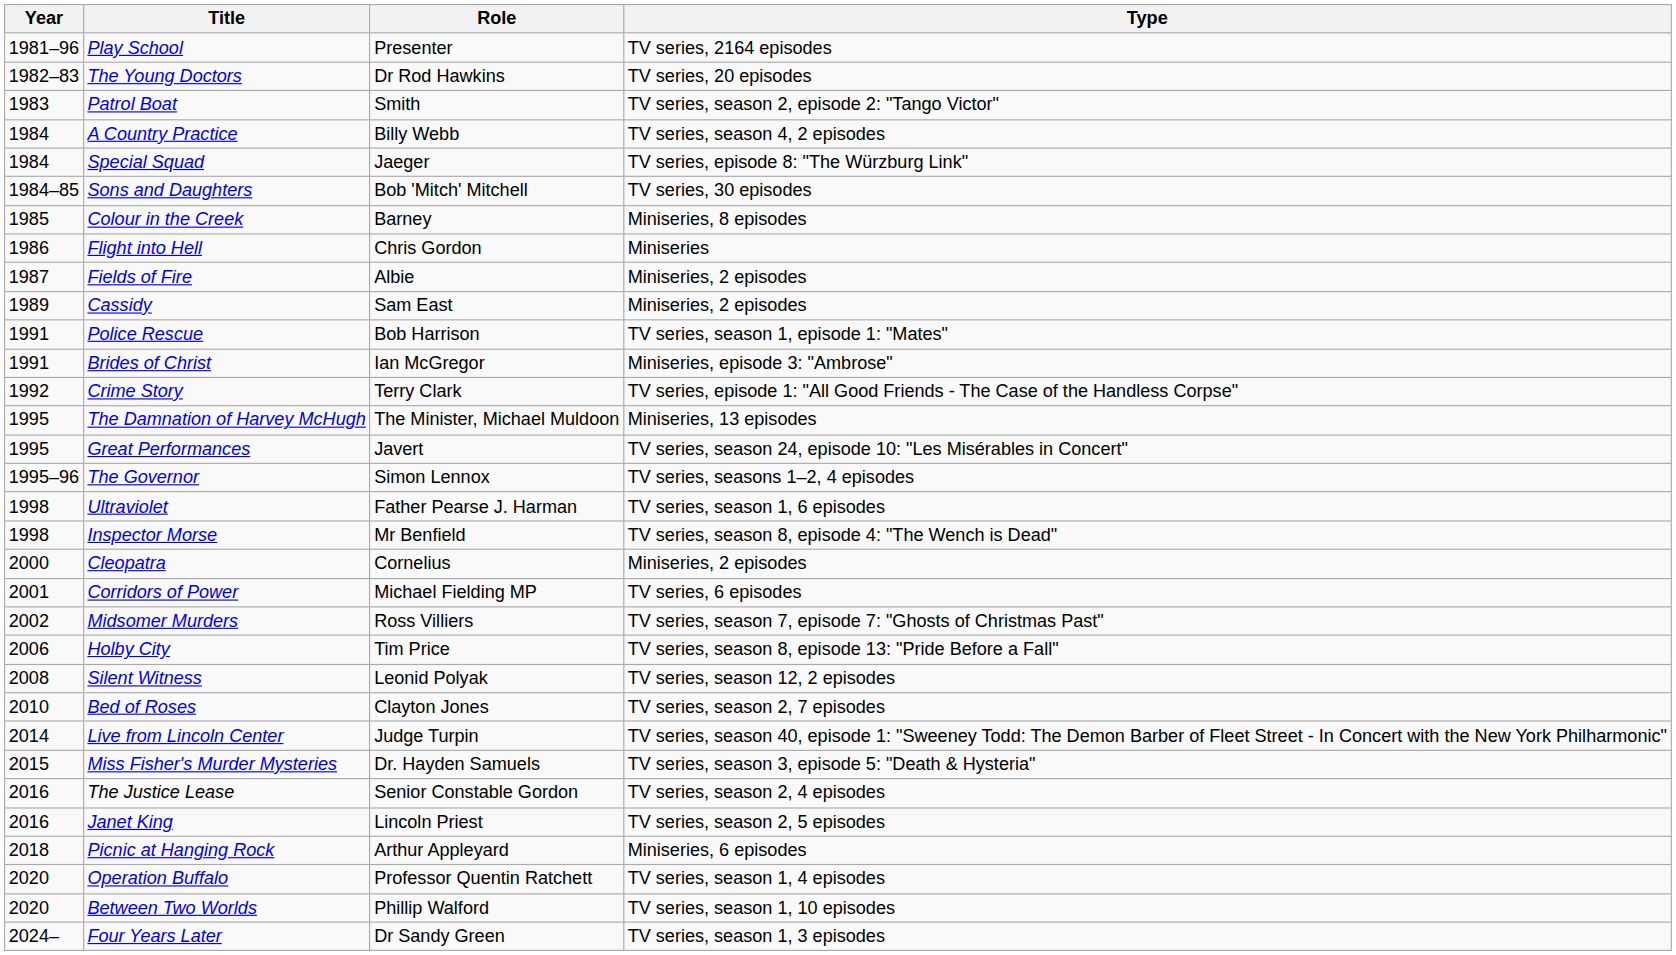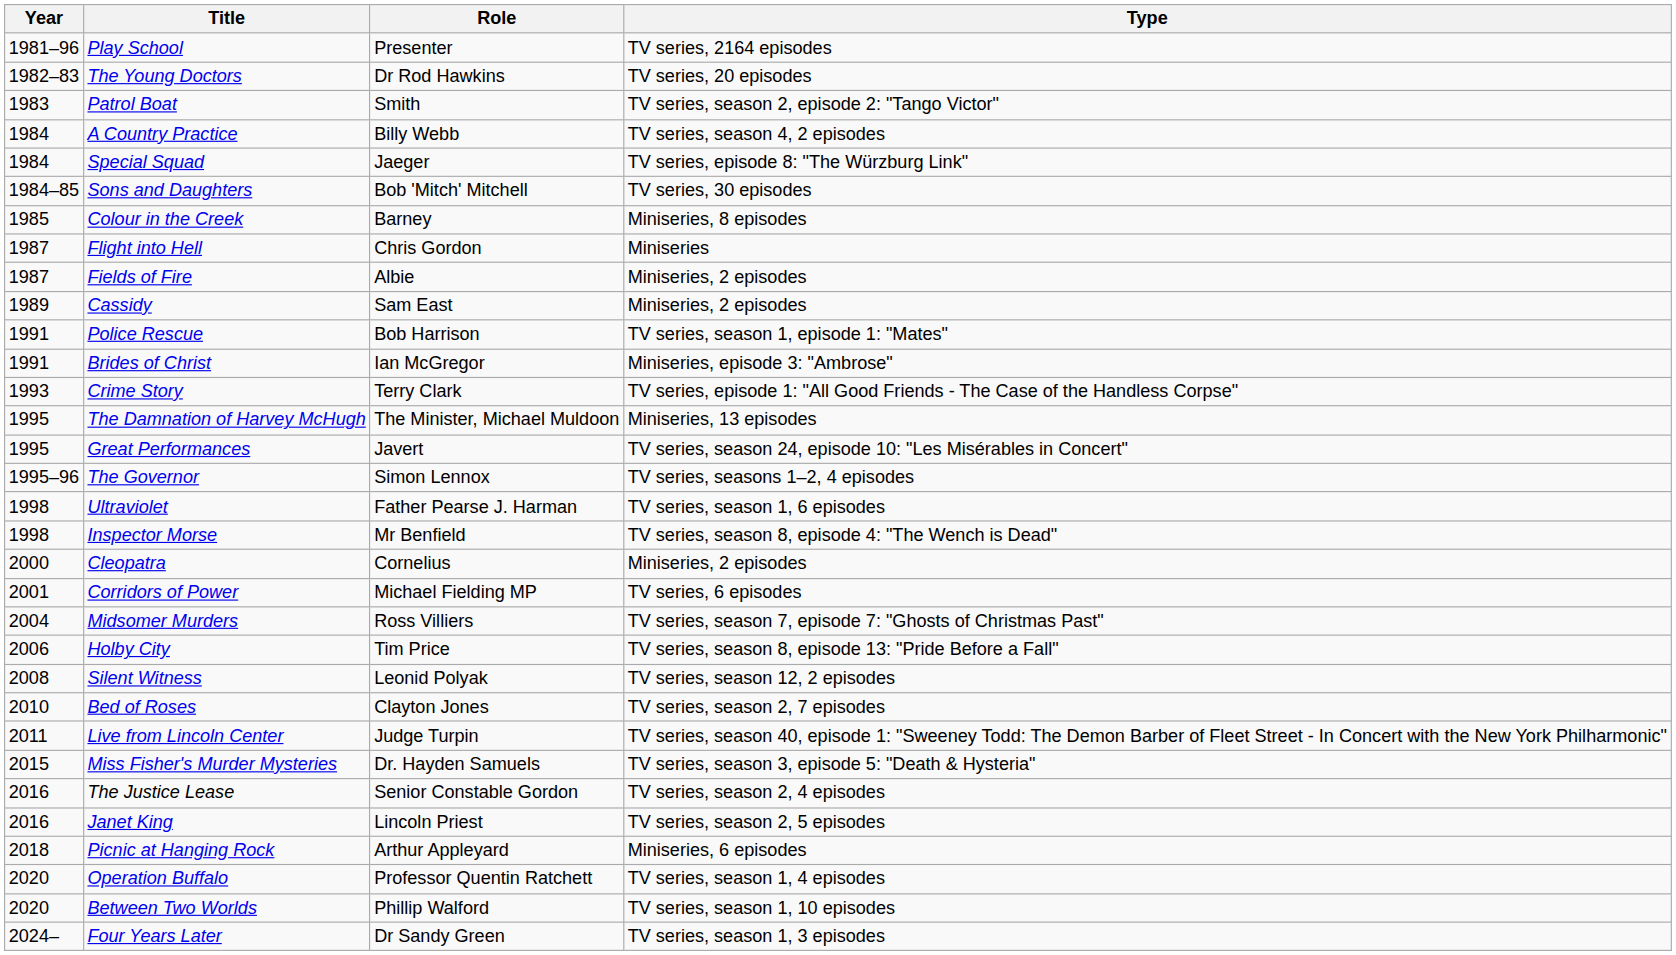 <table class="wikitable sortable">
 <tr>
 <th scope="col">Year</th>
 <th scope="col">Title</th>
 <th scope="col">Role</th>
 <th scope="col">Type</th>
 </tr>
 <tr>
 <td>1981–96</td>
 <td><em><a href='#'>Play School</a></em></td>
 <td>Presenter</td>
 <td>TV series, 2164 episodes</td>
 </tr>
 <tr>
 <td>1982–83</td>
 <td><em><a href='#'>The Young Doctors</a></em></td>
 <td>Dr Rod Hawkins</td>
 <td>TV series, 20 episodes</td>
 </tr>
 <tr>
 <td>1983</td>
 <td><em><a href='#'>Patrol Boat</a></em></td>
 <td>Smith</td>
 <td>TV series, season 2, episode 2: "Tango Victor"</td>
 </tr>
 <tr>
 <td>1984</td>
 <td><em><a href='#'>A Country Practice</a></em></td>
 <td>Billy Webb</td>
 <td>TV series, season 4, 2 episodes</td>
 </tr>
 <tr>
 <td>1984</td>
 <td><em><a href='#'>Special Squad</a></em></td>
 <td>Jaeger</td>
 <td>TV series, episode 8: "The Würzburg Link"</td>
 </tr>
 <tr>
 <td>1984–85</td>
 <td><em><a href='#'>Sons and Daughters</a></em></td>
 <td>Bob 'Mitch' Mitchell</td>
 <td>TV series, 30 episodes</td>
 </tr>
 <tr>
 <td>1985</td>
 <td><em><a href='#'>Colour in the Creek</a></em></td>
 <td>Barney</td>
 <td>Miniseries, 8 episodes</td>
 </tr>
 <tr>
-<td>1986</td>
+<td>1987</td>
 <td><em><a href='#'>Flight into Hell</a></em></td>
 <td>Chris Gordon</td>
 <td>Miniseries</td>
 </tr>
 <tr>
 <td>1987</td>
 <td><em><a href='#'>Fields of Fire</a></em></td>
 <td>Albie</td>
 <td>Miniseries, 2 episodes</td>
 </tr>
 <tr>
 <td>1989</td>
 <td><em><a href='#'>Cassidy</a></em></td>
 <td>Sam East</td>
 <td>Miniseries, 2 episodes</td>
 </tr>
 <tr>
 <td>1991</td>
 <td><em><a href='#'>Police Rescue</a></em></td>
 <td>Bob Harrison</td>
 <td>TV series, season 1, episode 1: "Mates"</td>
 </tr>
 <tr>
 <td>1991</td>
 <td><em><a href='#'>Brides of Christ</a></em></td>
 <td>Ian McGregor</td>
 <td>Miniseries, episode 3: "Ambrose"</td>
 </tr>
 <tr>
-<td>1992</td>
+<td>1993</td>
 <td><em><a href='#'>Crime Story</a></em></td>
 <td>Terry Clark</td>
 <td>TV series, episode 1: "All Good Friends - The Case of the Handless Corpse"</td>
 </tr>
 <tr>
 <td>1995</td>
 <td><em><a href='#'>The Damnation of Harvey McHugh</a></em></td>
 <td>The Minister, Michael Muldoon</td>
 <td>Miniseries, 13 episodes</td>
 </tr>
 <tr>
 <td>1995</td>
 <td><em><a href='#'>Great Performances</a></em></td>
 <td>Javert</td>
 <td>TV series, season 24, episode 10: "Les Misérables in Concert"</td>
 </tr>
 <tr>
 <td>1995–96</td>
 <td><em><a href='#'>The Governor</a></em></td>
 <td>Simon Lennox</td>
 <td>TV series, seasons 1–2, 4 episodes</td>
 </tr>
 <tr>
 <td>1998</td>
 <td><em><a href='#'>Ultraviolet</a></em></td>
 <td>Father Pearse J. Harman</td>
 <td>TV series, season 1, 6 episodes</td>
 </tr>
 <tr>
 <td>1998</td>
 <td><em><a href='#'>Inspector Morse</a></em></td>
 <td>Mr Benfield</td>
 <td>TV series, season 8, episode 4: "The Wench is Dead"</td>
 </tr>
 <tr>
 <td>2000</td>
 <td><em><a href='#'>Cleopatra</a></em></td>
 <td>Cornelius</td>
 <td>Miniseries, 2 episodes</td>
 </tr>
 <tr>
 <td>2001</td>
 <td><em><a href='#'>Corridors of Power</a></em></td>
 <td>Michael Fielding MP</td>
 <td>TV series, 6 episodes</td>
 </tr>
 <tr>
-<td>2002</td>
+<td>2004</td>
 <td><em><a href='#'>Midsomer Murders</a></em></td>
 <td>Ross Villiers</td>
 <td>TV series, season 7, episode 7: "Ghosts of Christmas Past"</td>
 </tr>
 <tr>
 <td>2006</td>
 <td><em><a href='#'>Holby City</a></em></td>
 <td>Tim Price</td>
 <td>TV series, season 8, episode 13: "Pride Before a Fall"</td>
 </tr>
 <tr>
 <td>2008</td>
 <td><em><a href='#'>Silent Witness</a></em></td>
 <td>Leonid Polyak</td>
 <td>TV series, season 12, 2 episodes</td>
 </tr>
 <tr>
 <td>2010</td>
 <td><em><a href='#'>Bed of Roses</a></em></td>
 <td>Clayton Jones</td>
 <td>TV series, season 2, 7 episodes</td>
 </tr>
 <tr>
-<td>2014</td>
+<td>2011</td>
 <td><em><a href='#'>Live from Lincoln Center</a></em></td>
 <td>Judge Turpin</td>
 <td>TV series, season 40, episode 1: "Sweeney Todd: The Demon Barber of Fleet Street - In Concert with the New York Philharmonic"</td>
 </tr>
 <tr>
 <td>2015</td>
 <td><em><a href='#'>Miss Fisher's Murder Mysteries</a></em></td>
 <td>Dr. Hayden Samuels</td>
 <td>TV series, season 3, episode 5: "Death & Hysteria"</td>
 </tr>
 <tr>
 <td>2016</td>
 <td><em>The Justice Lease</em></td>
 <td>Senior Constable Gordon</td>
 <td>TV series, season 2, 4 episodes</td>
 </tr>
 <tr>
 <td>2016</td>
 <td><em><a href='#'>Janet King</a></em></td>
 <td>Lincoln Priest</td>
 <td>TV series, season 2, 5 episodes</td>
 </tr>
 <tr>
 <td>2018</td>
 <td><em><a href='#'>Picnic at Hanging Rock</a></em></td>
 <td>Arthur Appleyard</td>
 <td>Miniseries, 6 episodes</td>
 </tr>
 <tr>
 <td>2020</td>
 <td><em><a href='#'>Operation Buffalo</a></em></td>
 <td>Professor Quentin Ratchett</td>
 <td>TV series, season 1, 4 episodes</td>
 </tr>
 <tr>
 <td>2020</td>
 <td><em><a href='#'>Between Two Worlds</a></em></td>
 <td>Phillip Walford</td>
 <td>TV series, season 1, 10 episodes</td>
 </tr>
 <tr>
 <td>2024–</td>
 <td><em><a href='#'>Four Years Later</a></em></td>
 <td>Dr Sandy Green</td>
 <td>TV series, season 1, 3 episodes</td>
 </tr>
 </table>
